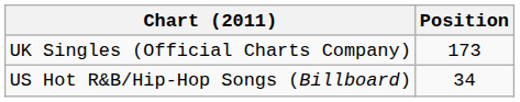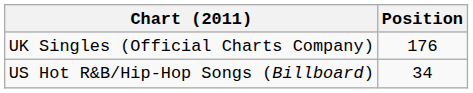 <table class="wikitable sortable">
 <tr>
 <th scope="col">Chart (2011)</th>
 <th scope="col">Position</th>
 </tr>
 <tr>
 <td>UK Singles (Official Charts Company)</td>
-<td style="text-align:center;">173</td>
+<td style="text-align:center;">176</td>
 </tr>
 <tr>
 <td>US Hot R&B/Hip-Hop Songs (<em>Billboard</em>)</td>
 <td style="text-align:center;">34</td>
 </tr>
 </table>
